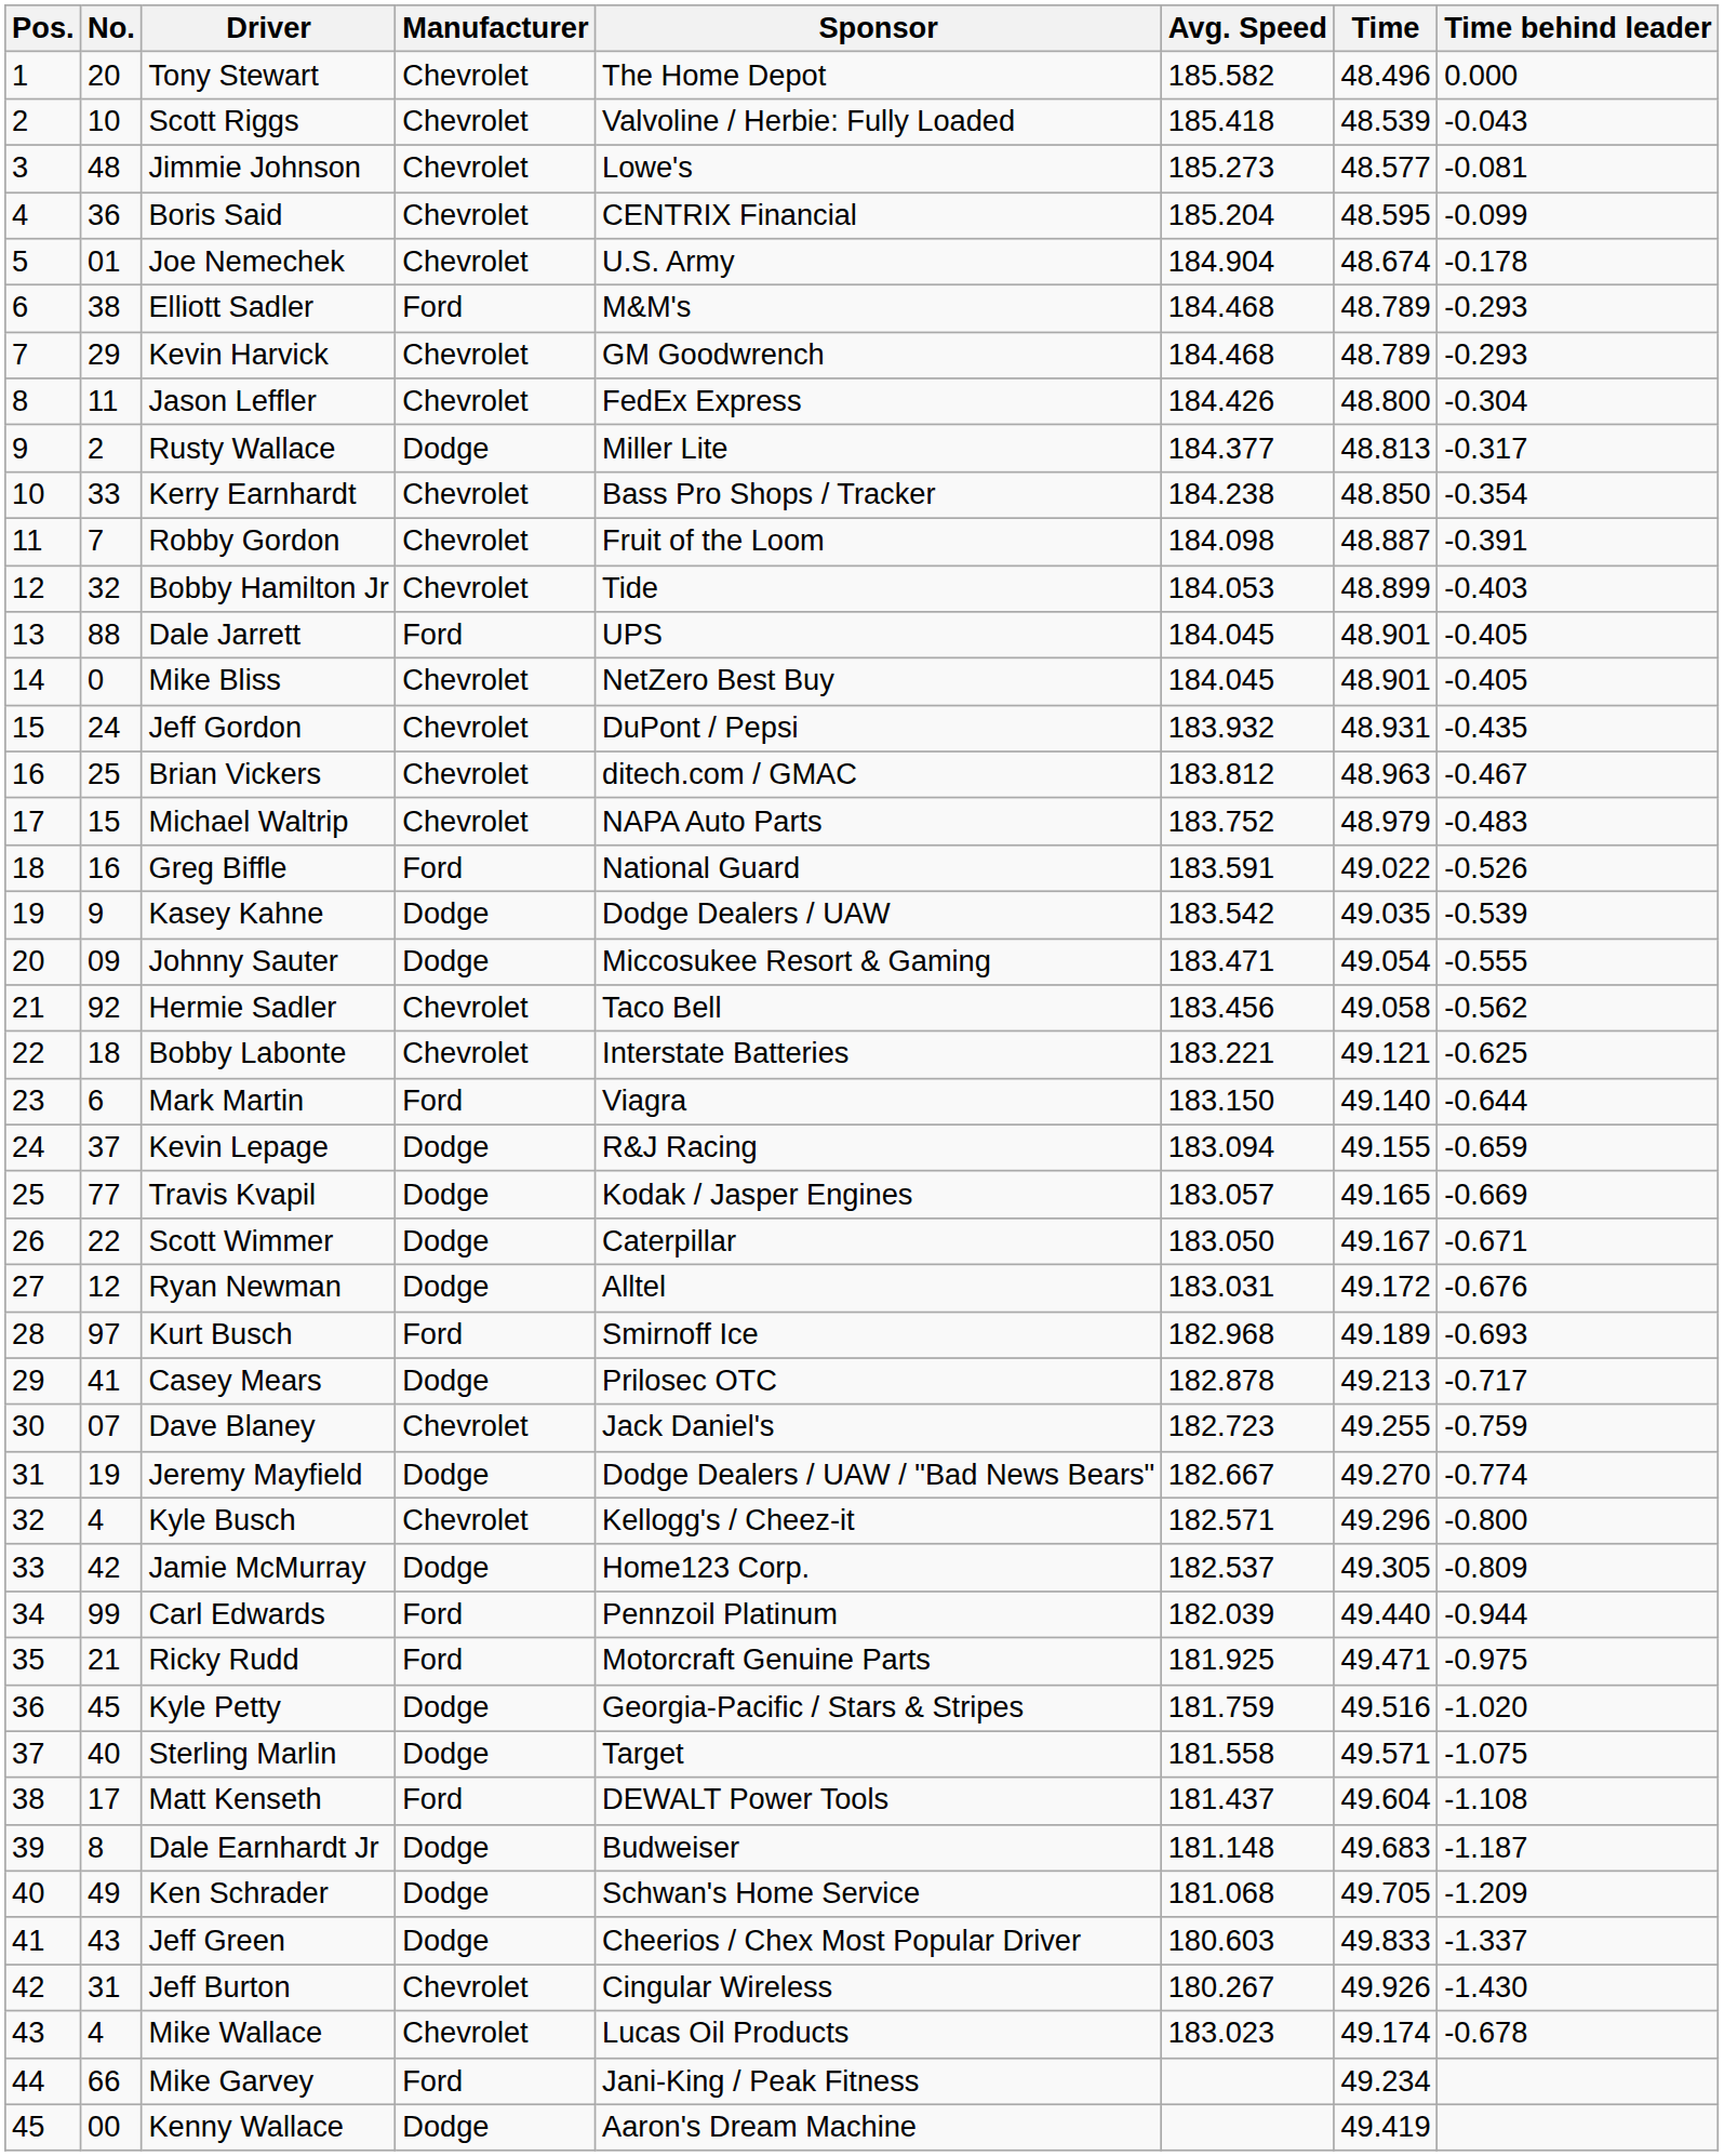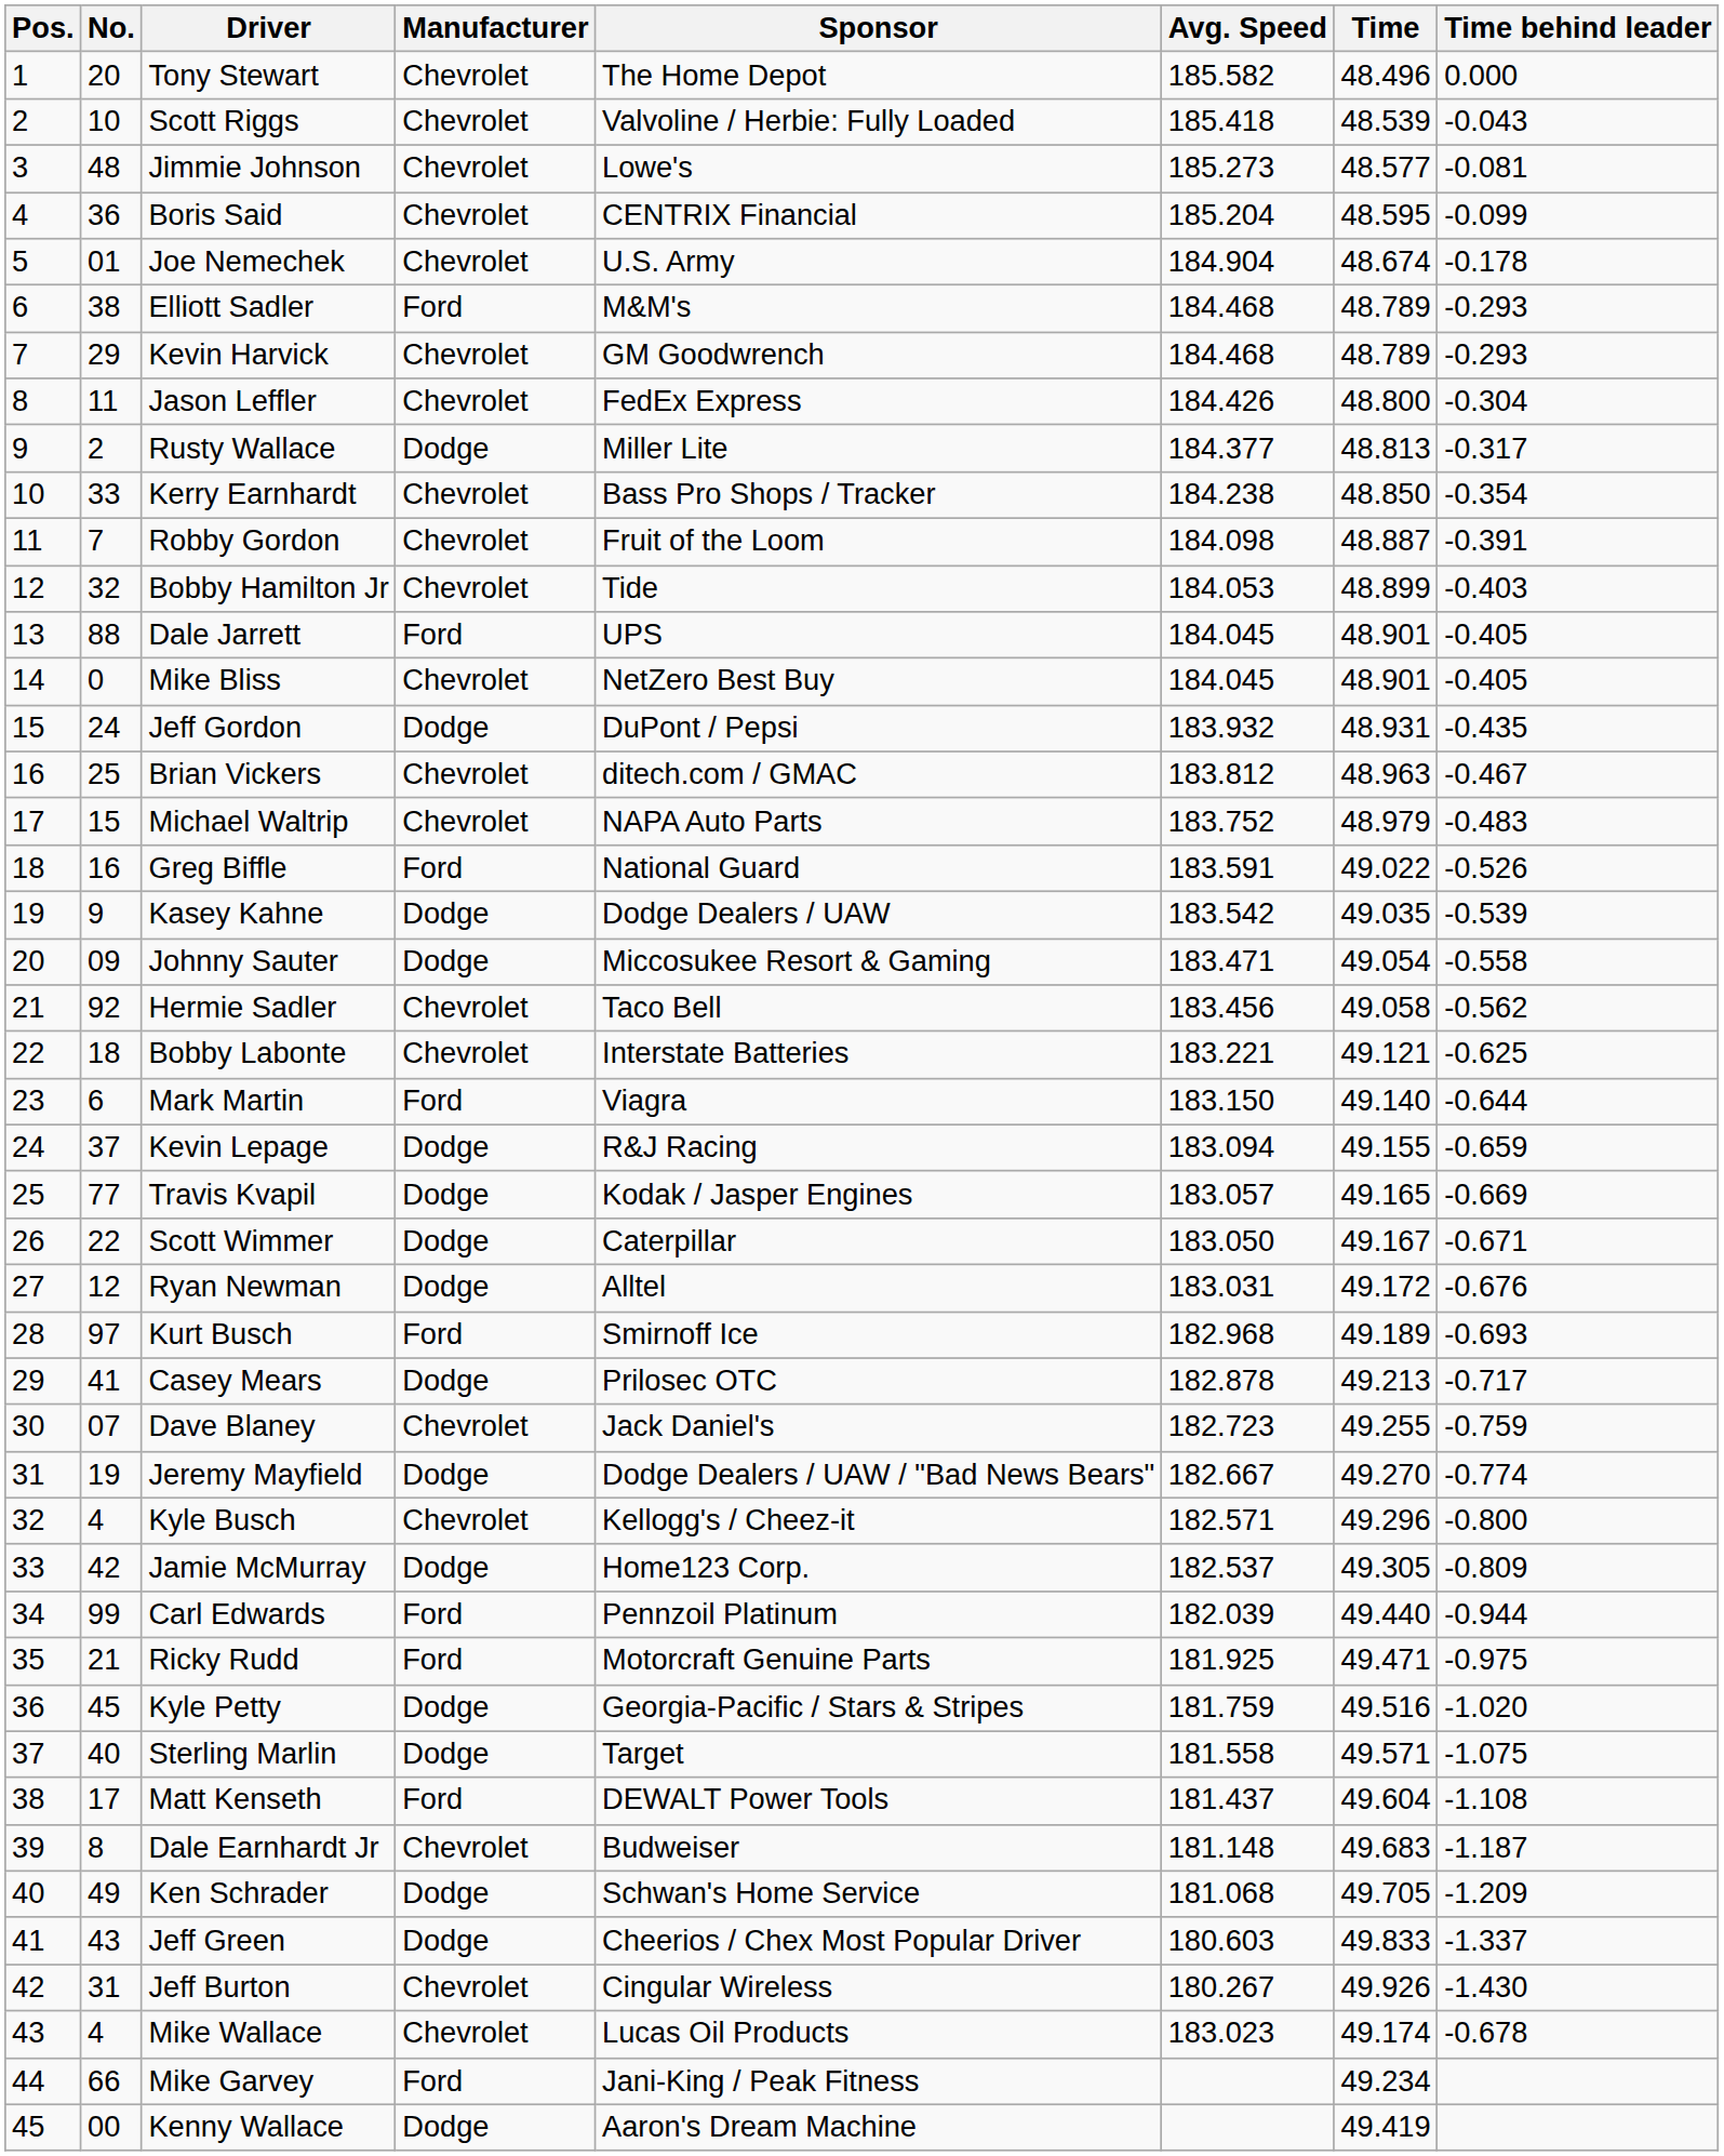 <table class="wikitable">
 <tr>
 <th>Pos.</th>
 <th>No.</th>
 <th>Driver</th>
 <th>Manufacturer</th>
 <th>Sponsor</th>
 <th>Avg. Speed</th>
 <th>Time</th>
 <th>Time behind leader</th>
 </tr>
 <tr>
 <td>1</td>
 <td>20</td>
 <td>Tony Stewart</td>
 <td>Chevrolet</td>
 <td>The Home Depot</td>
 <td>185.582</td>
 <td>48.496</td>
 <td>0.000</td>
 </tr>
 <tr>
 <td>2</td>
 <td>10</td>
 <td>Scott Riggs</td>
 <td>Chevrolet</td>
 <td>Valvoline / Herbie: Fully Loaded</td>
 <td>185.418</td>
 <td>48.539</td>
 <td>-0.043</td>
 </tr>
 <tr>
 <td>3</td>
 <td>48</td>
 <td>Jimmie Johnson</td>
 <td>Chevrolet</td>
 <td>Lowe's</td>
 <td>185.273</td>
 <td>48.577</td>
 <td>-0.081</td>
 </tr>
 <tr>
 <td>4</td>
 <td>36</td>
 <td>Boris Said</td>
 <td>Chevrolet</td>
 <td>CENTRIX Financial</td>
 <td>185.204</td>
 <td>48.595</td>
 <td>-0.099</td>
 </tr>
 <tr>
 <td>5</td>
 <td>01</td>
 <td>Joe Nemechek</td>
 <td>Chevrolet</td>
 <td>U.S. Army</td>
 <td>184.904</td>
 <td>48.674</td>
 <td>-0.178</td>
 </tr>
 <tr>
 <td>6</td>
 <td>38</td>
 <td>Elliott Sadler</td>
 <td>Ford</td>
 <td>M&M's</td>
 <td>184.468</td>
 <td>48.789</td>
 <td>-0.293</td>
 </tr>
 <tr>
 <td>7</td>
 <td>29</td>
 <td>Kevin Harvick</td>
 <td>Chevrolet</td>
 <td>GM Goodwrench</td>
 <td>184.468</td>
 <td>48.789</td>
 <td>-0.293</td>
 </tr>
 <tr>
 <td>8</td>
 <td>11</td>
 <td>Jason Leffler</td>
 <td>Chevrolet</td>
 <td>FedEx Express</td>
 <td>184.426</td>
 <td>48.800</td>
 <td>-0.304</td>
 </tr>
 <tr>
 <td>9</td>
 <td>2</td>
 <td>Rusty Wallace</td>
 <td>Dodge</td>
 <td>Miller Lite</td>
 <td>184.377</td>
 <td>48.813</td>
 <td>-0.317</td>
 </tr>
 <tr>
 <td>10</td>
 <td>33</td>
 <td>Kerry Earnhardt</td>
 <td>Chevrolet</td>
 <td>Bass Pro Shops / Tracker</td>
 <td>184.238</td>
 <td>48.850</td>
 <td>-0.354</td>
 </tr>
 <tr>
 <td>11</td>
 <td>7</td>
 <td>Robby Gordon</td>
 <td>Chevrolet</td>
 <td>Fruit of the Loom</td>
 <td>184.098</td>
 <td>48.887</td>
 <td>-0.391</td>
 </tr>
 <tr>
 <td>12</td>
 <td>32</td>
 <td>Bobby Hamilton Jr</td>
 <td>Chevrolet</td>
 <td>Tide</td>
 <td>184.053</td>
 <td>48.899</td>
 <td>-0.403</td>
 </tr>
 <tr>
 <td>13</td>
 <td>88</td>
 <td>Dale Jarrett</td>
 <td>Ford</td>
 <td>UPS</td>
 <td>184.045</td>
 <td>48.901</td>
 <td>-0.405</td>
 </tr>
 <tr>
 <td>14</td>
 <td>0</td>
 <td>Mike Bliss</td>
 <td>Chevrolet</td>
 <td>NetZero Best Buy</td>
 <td>184.045</td>
 <td>48.901</td>
 <td>-0.405</td>
 </tr>
 <tr>
 <td>15</td>
 <td>24</td>
 <td>Jeff Gordon</td>
-<td>Chevrolet</td>
+<td>Dodge</td>
 <td>DuPont / Pepsi</td>
 <td>183.932</td>
 <td>48.931</td>
 <td>-0.435</td>
 </tr>
 <tr>
 <td>16</td>
 <td>25</td>
 <td>Brian Vickers</td>
 <td>Chevrolet</td>
 <td>ditech.com / GMAC</td>
 <td>183.812</td>
 <td>48.963</td>
 <td>-0.467</td>
 </tr>
 <tr>
 <td>17</td>
 <td>15</td>
 <td>Michael Waltrip</td>
 <td>Chevrolet</td>
 <td>NAPA Auto Parts</td>
 <td>183.752</td>
 <td>48.979</td>
 <td>-0.483</td>
 </tr>
 <tr>
 <td>18</td>
 <td>16</td>
 <td>Greg Biffle</td>
 <td>Ford</td>
 <td>National Guard</td>
 <td>183.591</td>
 <td>49.022</td>
 <td>-0.526</td>
 </tr>
 <tr>
 <td>19</td>
 <td>9</td>
 <td>Kasey Kahne</td>
 <td>Dodge</td>
 <td>Dodge Dealers / UAW</td>
 <td>183.542</td>
 <td>49.035</td>
 <td>-0.539</td>
 </tr>
 <tr>
 <td>20</td>
 <td>09</td>
 <td>Johnny Sauter</td>
 <td>Dodge</td>
 <td>Miccosukee Resort & Gaming</td>
 <td>183.471</td>
 <td>49.054</td>
-<td>-0.555</td>
+<td>-0.558</td>
 </tr>
 <tr>
 <td>21</td>
 <td>92</td>
 <td>Hermie Sadler</td>
 <td>Chevrolet</td>
 <td>Taco Bell</td>
 <td>183.456</td>
 <td>49.058</td>
 <td>-0.562</td>
 </tr>
 <tr>
 <td>22</td>
 <td>18</td>
 <td>Bobby Labonte</td>
 <td>Chevrolet</td>
 <td>Interstate Batteries</td>
 <td>183.221</td>
 <td>49.121</td>
 <td>-0.625</td>
 </tr>
 <tr>
 <td>23</td>
 <td>6</td>
 <td>Mark Martin</td>
 <td>Ford</td>
 <td>Viagra</td>
 <td>183.150</td>
 <td>49.140</td>
 <td>-0.644</td>
 </tr>
 <tr>
 <td>24</td>
 <td>37</td>
 <td>Kevin Lepage</td>
 <td>Dodge</td>
 <td>R&J Racing</td>
 <td>183.094</td>
 <td>49.155</td>
 <td>-0.659</td>
 </tr>
 <tr>
 <td>25</td>
 <td>77</td>
 <td>Travis Kvapil</td>
 <td>Dodge</td>
 <td>Kodak / Jasper Engines</td>
 <td>183.057</td>
 <td>49.165</td>
 <td>-0.669</td>
 </tr>
 <tr>
 <td>26</td>
 <td>22</td>
 <td>Scott Wimmer</td>
 <td>Dodge</td>
 <td>Caterpillar</td>
 <td>183.050</td>
 <td>49.167</td>
 <td>-0.671</td>
 </tr>
 <tr>
 <td>27</td>
 <td>12</td>
 <td>Ryan Newman</td>
 <td>Dodge</td>
 <td>Alltel</td>
 <td>183.031</td>
 <td>49.172</td>
 <td>-0.676</td>
 </tr>
 <tr>
 <td>28</td>
 <td>97</td>
 <td>Kurt Busch</td>
 <td>Ford</td>
 <td>Smirnoff Ice</td>
 <td>182.968</td>
 <td>49.189</td>
 <td>-0.693</td>
 </tr>
 <tr>
 <td>29</td>
 <td>41</td>
 <td>Casey Mears</td>
 <td>Dodge</td>
 <td>Prilosec OTC</td>
 <td>182.878</td>
 <td>49.213</td>
 <td>-0.717</td>
 </tr>
 <tr>
 <td>30</td>
 <td>07</td>
 <td>Dave Blaney</td>
 <td>Chevrolet</td>
 <td>Jack Daniel's</td>
 <td>182.723</td>
 <td>49.255</td>
 <td>-0.759</td>
 </tr>
 <tr>
 <td>31</td>
 <td>19</td>
 <td>Jeremy Mayfield</td>
 <td>Dodge</td>
 <td>Dodge Dealers / UAW / "Bad News Bears"</td>
 <td>182.667</td>
 <td>49.270</td>
 <td>-0.774</td>
 </tr>
 <tr>
 <td>32</td>
 <td>4</td>
 <td>Kyle Busch</td>
 <td>Chevrolet</td>
 <td>Kellogg's / Cheez-it</td>
 <td>182.571</td>
 <td>49.296</td>
 <td>-0.800</td>
 </tr>
 <tr>
 <td>33</td>
 <td>42</td>
 <td>Jamie McMurray</td>
 <td>Dodge</td>
 <td>Home123 Corp.</td>
 <td>182.537</td>
 <td>49.305</td>
 <td>-0.809</td>
 </tr>
 <tr>
 <td>34</td>
 <td>99</td>
 <td>Carl Edwards</td>
 <td>Ford</td>
 <td>Pennzoil Platinum</td>
 <td>182.039</td>
 <td>49.440</td>
 <td>-0.944</td>
 </tr>
 <tr>
 <td>35</td>
 <td>21</td>
 <td>Ricky Rudd</td>
 <td>Ford</td>
 <td>Motorcraft Genuine Parts</td>
 <td>181.925</td>
 <td>49.471</td>
 <td>-0.975</td>
 </tr>
 <tr>
 <td>36</td>
 <td>45</td>
 <td>Kyle Petty</td>
 <td>Dodge</td>
 <td>Georgia-Pacific / Stars & Stripes</td>
 <td>181.759</td>
 <td>49.516</td>
 <td>-1.020</td>
 </tr>
 <tr>
 <td>37</td>
 <td>40</td>
 <td>Sterling Marlin</td>
 <td>Dodge</td>
 <td>Target</td>
 <td>181.558</td>
 <td>49.571</td>
 <td>-1.075</td>
 </tr>
 <tr>
 <td>38</td>
 <td>17</td>
 <td>Matt Kenseth</td>
 <td>Ford</td>
 <td>DEWALT Power Tools</td>
 <td>181.437</td>
 <td>49.604</td>
 <td>-1.108</td>
 </tr>
 <tr>
 <td>39</td>
 <td>8</td>
 <td>Dale Earnhardt Jr</td>
-<td>Dodge</td>
+<td>Chevrolet</td>
 <td>Budweiser</td>
 <td>181.148</td>
 <td>49.683</td>
 <td>-1.187</td>
 </tr>
 <tr>
 <td>40</td>
 <td>49</td>
 <td>Ken Schrader</td>
 <td>Dodge</td>
 <td>Schwan's Home Service</td>
 <td>181.068</td>
 <td>49.705</td>
 <td>-1.209</td>
 </tr>
 <tr>
 <td>41</td>
 <td>43</td>
 <td>Jeff Green</td>
 <td>Dodge</td>
 <td>Cheerios / Chex Most Popular Driver</td>
 <td>180.603</td>
 <td>49.833</td>
 <td>-1.337</td>
 </tr>
 <tr>
 <td>42</td>
 <td>31</td>
 <td>Jeff Burton</td>
 <td>Chevrolet</td>
 <td>Cingular Wireless</td>
 <td>180.267</td>
 <td>49.926</td>
 <td>-1.430</td>
 </tr>
 <tr>
 <td>43</td>
 <td>4</td>
 <td>Mike Wallace</td>
 <td>Chevrolet</td>
 <td>Lucas Oil Products</td>
 <td>183.023</td>
 <td>49.174</td>
 <td>-0.678</td>
 </tr>
 <tr>
 <td>44</td>
 <td>66</td>
 <td>Mike Garvey</td>
 <td>Ford</td>
 <td>Jani-King / Peak Fitness</td>
 <td></td>
 <td>49.234</td>
 <td></td>
 </tr>
 <tr>
 <td>45</td>
 <td>00</td>
 <td>Kenny Wallace</td>
 <td>Dodge</td>
 <td>Aaron's Dream Machine</td>
 <td></td>
 <td>49.419</td>
 <td></td>
 </tr>
 </table>
